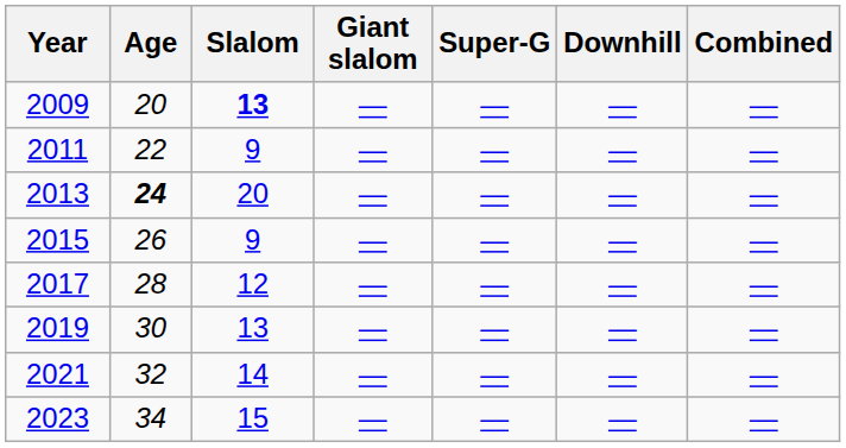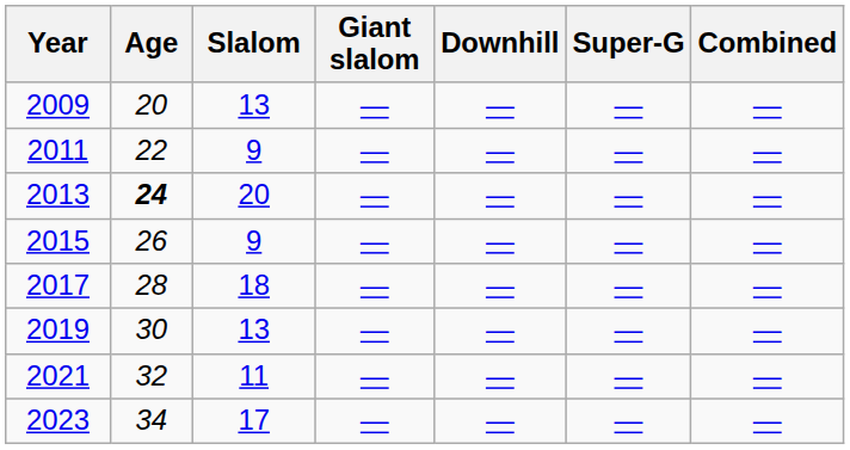 <table class=wikitable style="text-align:center">
 <tr>
 <th>  Year  </th>
 <th> Age </th>
 <th> Slalom </th>
 <th> Giant <br> slalom </th>
+<th>Downhill</th>
 <th>Super-G</th>
-<th>Downhill</th>
 <th>Combined</th>
 </tr>
 <tr>
 <td><a href='#'>2009</a></td>
 <td><em>20</em></td>
-<td><strong><a href='#'>13</a></strong></td>
+<td><a href='#'>13</a></td>
 <td><a href='#'>—</a></td>
 <td><a href='#'>—</a></td>
 <td><a href='#'>—</a></td>
 <td><a href='#'>—</a></td>
 </tr>
 <tr>
 <td><a href='#'>2011</a></td>
 <td><em>22</em></td>
 <td><a href='#'>9</a></td>
 <td><a href='#'>—</a></td>
 <td><a href='#'>—</a></td>
 <td><a href='#'>—</a></td>
 <td><a href='#'>—</a></td>
 </tr>
 <tr>
 <td><a href='#'>2013</a></td>
 <td><strong><em>24</em></strong></td>
 <td><a href='#'>20</a></td>
 <td><a href='#'>—</a></td>
 <td><a href='#'>—</a></td>
 <td><a href='#'>—</a></td>
 <td><a href='#'>—</a></td>
 </tr>
 <tr>
 <td><a href='#'>2015</a></td>
 <td><em>26</em></td>
 <td><a href='#'>9</a></td>
 <td><a href='#'>—</a></td>
 <td><a href='#'>—</a></td>
 <td><a href='#'>—</a></td>
 <td><a href='#'>—</a></td>
 </tr>
 <tr>
 <td><a href='#'>2017</a></td>
 <td><em>28</em></td>
-<td><a href='#'>12</a></td>
+<td><a href='#'>18</a></td>
 <td><a href='#'>—</a></td>
 <td><a href='#'>—</a></td>
 <td><a href='#'>—</a></td>
 <td><a href='#'>—</a></td>
 </tr>
 <tr>
 <td><a href='#'>2019</a></td>
 <td><em>30</em></td>
 <td><a href='#'>13</a></td>
 <td><a href='#'>—</a></td>
 <td><a href='#'>—</a></td>
 <td><a href='#'>—</a></td>
 <td><a href='#'>—</a></td>
 </tr>
 <tr>
 <td><a href='#'>2021</a></td>
 <td><em>32</em></td>
-<td><a href='#'>14</a></td>
+<td><a href='#'>11</a></td>
 <td><a href='#'>—</a></td>
 <td><a href='#'>—</a></td>
 <td><a href='#'>—</a></td>
 <td><a href='#'>—</a></td>
 </tr>
 <tr>
 <td><a href='#'>2023</a></td>
 <td><em>34</em></td>
-<td><a href='#'>15</a></td>
+<td><a href='#'>17</a></td>
 <td><a href='#'>—</a></td>
 <td><a href='#'>—</a></td>
 <td><a href='#'>—</a></td>
 <td><a href='#'>—</a></td>
 </tr>
 </table>
